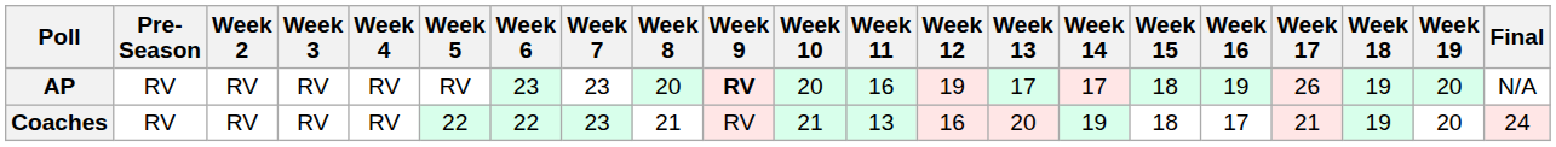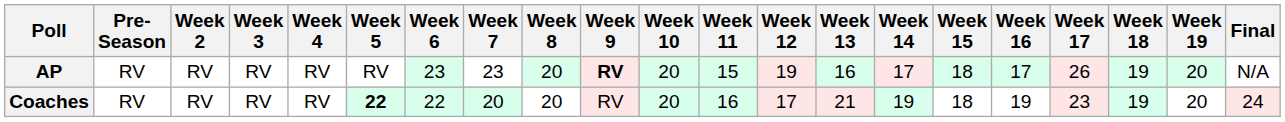 <table class="wikitable" style="white-space:nowrap;font-size:90%">
 <tr>
 <th>Poll</th>
 <th>Pre-<br>Season</th>
 <th>Week<br>2</th>
 <th>Week<br>3</th>
 <th>Week<br>4</th>
 <th>Week<br>5</th>
 <th>Week<br>6</th>
 <th>Week<br>7</th>
 <th>Week<br>8</th>
 <th>Week<br>9</th>
 <th>Week<br>10</th>
 <th>Week<br>11</th>
 <th>Week<br>12</th>
 <th>Week<br>13</th>
 <th>Week<br>14</th>
 <th>Week<br>15</th>
 <th>Week<br>16</th>
 <th>Week<br>17</th>
 <th>Week<br>18</th>
 <th>Week<br>19</th>
 <th>Final</th>
 </tr>
 <tr style="text-align:center;">
 <th>AP</th>
 <td style="background:#FFF;">RV</td>
 <td style="background:#FFF;">RV</td>
 <td style="background:#FFF;">RV</td>
 <td style="background:#FFF;">RV</td>
 <td style="background:#FFF;">RV</td>
 <td style="background:#D8FFEB;">23</td>
 <td style="background:#FFF;">23</td>
 <td style="background:#D8FFEB;">20</td>
 <td style="background:#FFE6E6;"><strong>RV</strong></td>
 <td style="background:#D8FFEB;">20</td>
+<td style="background:#D8FFEB;">15</td>
+<td style="background:#FFE6E6;">19</td>
 <td style="background:#D8FFEB;">16</td>
-<td style="background:#FFE6E6;">19</td>
-<td style="background:#D8FFEB;">17</td>
 <td style="background:#FFE6E6;">17</td>
 <td style="background:#D8FFEB;">18</td>
-<td style="background:#D8FFEB;">19</td>
+<td style="background:#D8FFEB;">17</td>
 <td style="background:#FFE6E6;">26</td>
 <td style="background:#D8FFEB;">19</td>
 <td style="background:#D8FFEB;">20</td>
 <td style="background:#FFF;">N/A</td>
 </tr>
 <tr style="text-align:center;">
 <th>Coaches</th>
 <td style="background:#FFF;">RV</td>
 <td style="background:#FFF;">RV</td>
 <td style="background:#FFF;">RV</td>
 <td style="background:#FFF;">RV</td>
+<td style="background:#D8FFEB;"><strong>22</strong></td>
 <td style="background:#D8FFEB;">22</td>
-<td style="background:#D8FFEB;">22</td>
-<td style="background:#D8FFEB;">23</td>
-<td style="background:#FFF;">21</td>
+<td style="background:#D8FFEB;">20</td>
+<td style="background:#FFF;">20</td>
 <td style="background:#FFE6E6;">RV</td>
-<td style="background:#D8FFEB;">21</td>
-<td style="background:#D8FFEB;">13</td>
-<td style="background:#FFE6E6;">16</td>
-<td style="background:#FFE6E6;">20</td>
+<td style="background:#D8FFEB;">20</td>
+<td style="background:#D8FFEB;">16</td>
+<td style="background:#FFE6E6;">17</td>
+<td style="background:#FFE6E6;">21</td>
 <td style="background:#D8FFEB;">19</td>
 <td style="background:#FFF;">18</td>
-<td style="background:#FFF;">17</td>
-<td style="background:#FFE6E6;">21</td>
+<td style="background:#FFF;">19</td>
+<td style="background:#FFE6E6;">23</td>
 <td style="background:#D8FFEB;">19</td>
 <td style="background:#FFF;">20</td>
 <td style="background:#FFE6E6;">24</td>
 </tr>
 </table>
